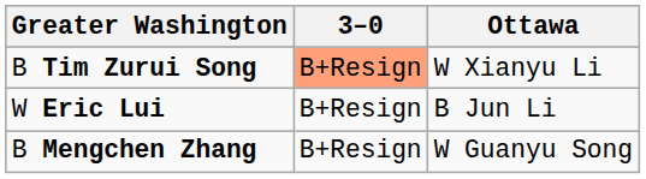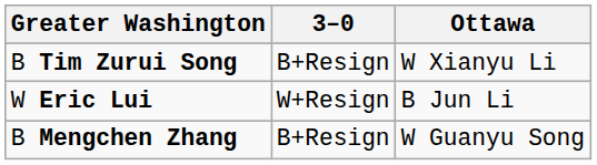 <table class="wikitable">
 <tr>
 <th>Greater Washington</th>
 <th>3–0</th>
 <th>Ottawa</th>
 </tr>
 <tr>
 <td>B <strong>Tim Zurui Song</strong></td>
-<td style="background: lightsalmon;">B+Resign</td>
+<td>B+Resign</td>
 <td>W Xianyu Li</td>
 </tr>
 <tr>
 <td>W <strong>Eric Lui</strong></td>
-<td>B+Resign</td>
+<td>W+Resign</td>
 <td>B Jun Li</td>
 </tr>
 <tr>
 <td>B <strong>Mengchen Zhang</strong></td>
 <td>B+Resign</td>
 <td>W Guanyu Song</td>
 </tr>
 </table>
